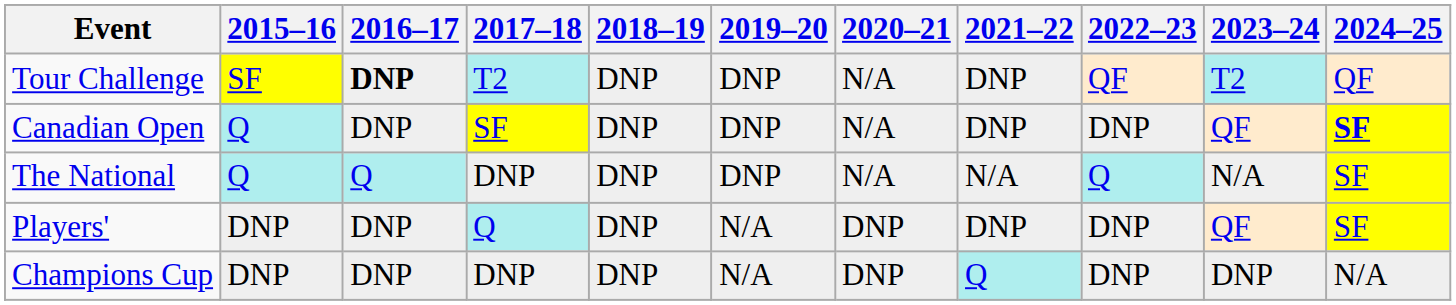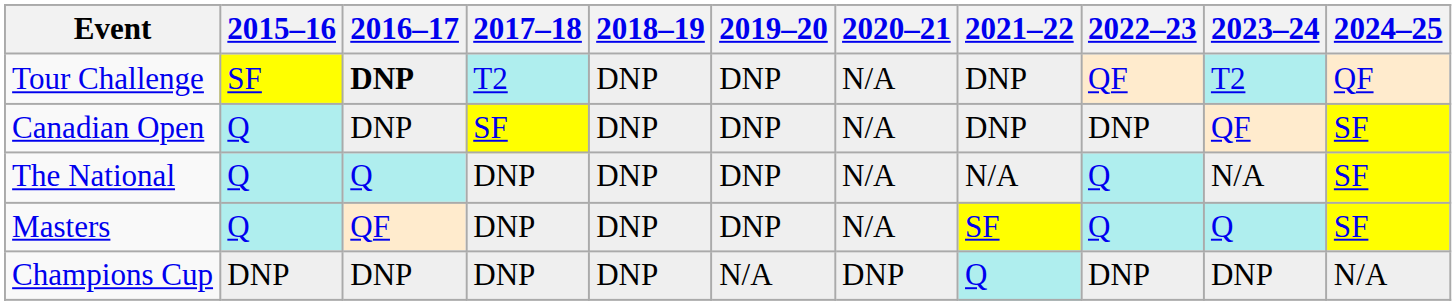 <table class="wikitable" border="1">
 <tr>
 <th>Event</th>
 <th><a href='#'>2015–16</a></th>
 <th><a href='#'>2016–17</a></th>
 <th><a href='#'>2017–18</a></th>
 <th><a href='#'>2018–19</a></th>
 <th><a href='#'>2019–20</a></th>
 <th><a href='#'>2020–21</a></th>
 <th><a href='#'>2021–22</a></th>
 <th><a href='#'>2022–23</a></th>
 <th><a href='#'>2023–24</a></th>
 <th><a href='#'>2024–25</a></th>
 </tr>
 <tr>
 <td><a href='#'>Tour Challenge</a></td>
 <td style="background:yellow;"><a href='#'>SF</a></td>
 <td style="background:#EFEFEF;"><strong>DNP</strong></td>
 <td style="background:#afeeee;"><a href='#'>T2</a></td>
 <td style="background:#EFEFEF;">DNP</td>
 <td style="background:#EFEFEF;">DNP</td>
 <td style="background:#EFEFEF;">N/A</td>
 <td style="background:#EFEFEF;">DNP</td>
 <td style="background:#ffebcd;"><a href='#'>QF</a></td>
 <td style="background:#afeeee;"><a href='#'>T2</a></td>
 <td style="background:#ffebcd;"><a href='#'>QF</a></td>
 </tr>
 <tr>
 <td><a href='#'>Canadian Open</a></td>
 <td style="background:#afeeee;"><a href='#'>Q</a></td>
 <td style="background:#EFEFEF;">DNP</td>
 <td style="background:yellow;"><a href='#'>SF</a></td>
 <td style="background:#EFEFEF;">DNP</td>
 <td style="background:#EFEFEF;">DNP</td>
 <td style="background:#EFEFEF;">N/A</td>
 <td style="background:#EFEFEF;">DNP</td>
 <td style="background:#EFEFEF;">DNP</td>
 <td style="background:#ffebcd;"><a href='#'>QF</a></td>
-<td style="background:yellow;"><strong><a href='#'>SF</a></strong></td>
+<td style="background:yellow;"><a href='#'>SF</a></td>
 </tr>
 <tr>
 <td><a href='#'>The National</a></td>
 <td style="background:#afeeee;"><a href='#'>Q</a></td>
 <td style="background:#afeeee;"><a href='#'>Q</a></td>
 <td style="background:#EFEFEF;">DNP</td>
 <td style="background:#EFEFEF;">DNP</td>
 <td style="background:#EFEFEF;">DNP</td>
 <td style="background:#EFEFEF;">N/A</td>
 <td style="background:#EFEFEF;">N/A</td>
 <td style="background:#afeeee;"><a href='#'>Q</a></td>
 <td style="background:#EFEFEF;">N/A</td>
 <td style="background:yellow;"><a href='#'>SF</a></td>
 </tr>
 <tr>
-<td><a href='#'>Players'</a></td>
-<td style="background:#EFEFEF;">DNP</td>
-<td style="background:#EFEFEF;">DNP</td>
+<td><a href='#'>Masters</a></td>
 <td style="background:#afeeee;"><a href='#'>Q</a></td>
-<td style="background:#EFEFEF;">DNP</td>
-<td style="background:#EFEFEF;">N/A</td>
+<td style="background:#ffebcd;"><a href='#'>QF</a></td>
 <td style="background:#EFEFEF;">DNP</td>
 <td style="background:#EFEFEF;">DNP</td>
 <td style="background:#EFEFEF;">DNP</td>
-<td style="background:#ffebcd;"><a href='#'>QF</a></td>
+<td style="background:#EFEFEF;">N/A</td>
+<td style="background:yellow;"><a href='#'>SF</a></td>
+<td style="background:#afeeee;"><a href='#'>Q</a></td>
+<td style="background:#afeeee;"><a href='#'>Q</a></td>
 <td style="background:yellow;"><a href='#'>SF</a></td>
 </tr>
 <tr>
 <td><a href='#'>Champions Cup</a></td>
 <td style="background:#EFEFEF;">DNP</td>
 <td style="background:#EFEFEF;">DNP</td>
 <td style="background:#EFEFEF;">DNP</td>
 <td style="background:#EFEFEF;">DNP</td>
 <td style="background:#EFEFEF;">N/A</td>
 <td style="background:#EFEFEF;">DNP</td>
 <td style="background:#afeeee;"><a href='#'>Q</a></td>
 <td style="background:#EFEFEF;">DNP</td>
 <td style="background:#EFEFEF;">DNP</td>
 <td style="background:#EFEFEF;">N/A</td>
 </tr>
 </table>
